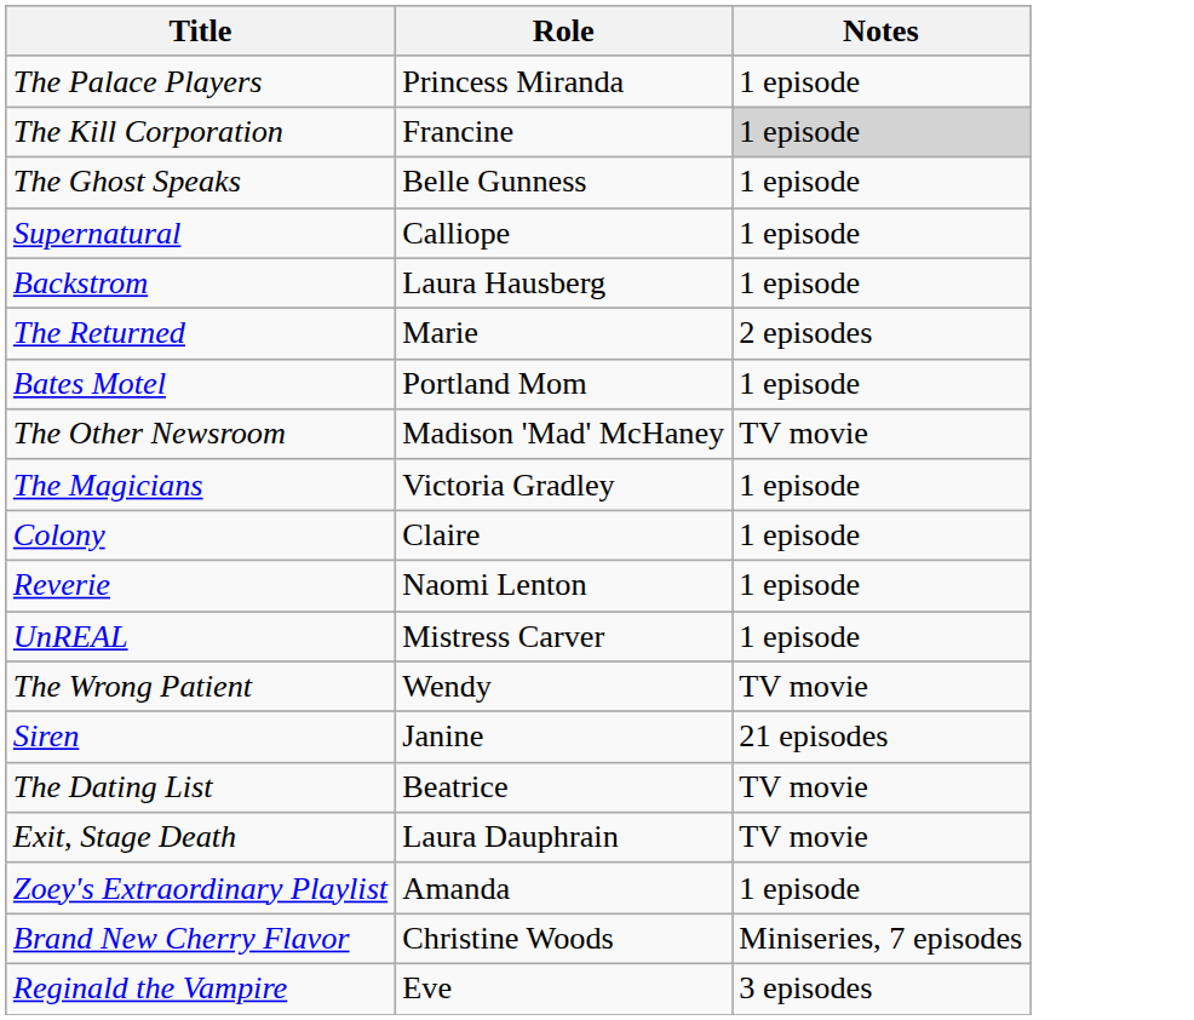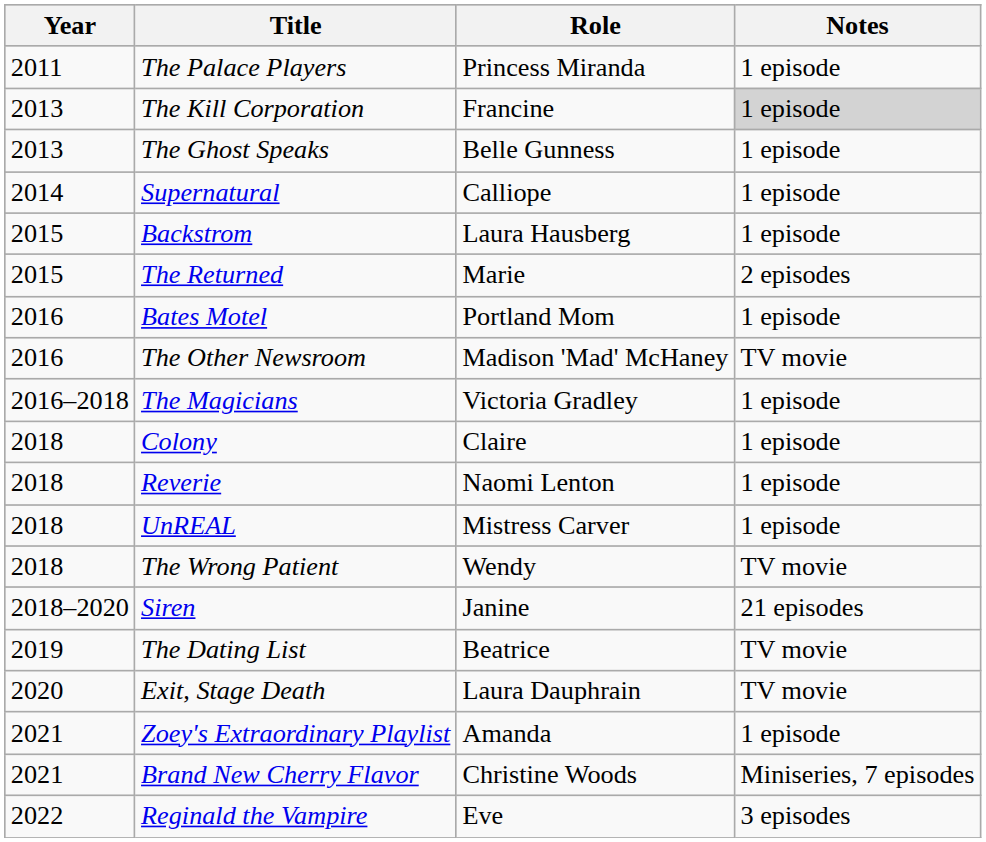 <table class=wikitable>
 <tr>
+<th>Year</th>
 <th>Title</th>
 <th>Role</th>
 <th>Notes</th>
 </tr>
 <tr>
+<td>2011</td>
 <td><em>The Palace Players</em></td>
 <td>Princess Miranda</td>
 <td>1 episode</td>
 </tr>
 <tr>
+<td>2013</td>
 <td><em>The Kill Corporation</em></td>
 <td>Francine</td>
 <td style="background: lightgrey;">1 episode</td>
 </tr>
 <tr>
+<td>2013</td>
 <td><em>The Ghost Speaks</em></td>
 <td>Belle Gunness</td>
 <td>1 episode</td>
 </tr>
 <tr>
+<td>2014</td>
 <td><em><a href='#'>Supernatural</a></em></td>
 <td>Calliope</td>
 <td>1 episode</td>
 </tr>
 <tr>
+<td>2015</td>
 <td><em><a href='#'>Backstrom</a></em></td>
 <td>Laura Hausberg</td>
 <td>1 episode</td>
 </tr>
 <tr>
+<td>2015</td>
 <td><em><a href='#'>The Returned</a></em></td>
 <td>Marie</td>
 <td>2 episodes</td>
 </tr>
 <tr>
+<td>2016</td>
 <td><em><a href='#'>Bates Motel</a></em></td>
 <td>Portland Mom</td>
 <td>1 episode</td>
 </tr>
 <tr>
+<td>2016</td>
 <td><em>The Other Newsroom</em></td>
 <td>Madison 'Mad' McHaney</td>
 <td>TV movie</td>
 </tr>
 <tr>
+<td>2016–2018</td>
 <td><em> <a href='#'>The Magicians</a></em></td>
 <td>Victoria Gradley</td>
 <td>1 episode</td>
 </tr>
 <tr>
+<td>2018</td>
 <td><em><a href='#'>Colony</a></em></td>
 <td>Claire</td>
 <td>1 episode</td>
 </tr>
 <tr>
+<td>2018</td>
 <td><em><a href='#'>Reverie</a></em></td>
 <td>Naomi Lenton</td>
 <td>1 episode</td>
 </tr>
 <tr>
+<td>2018</td>
 <td><em><a href='#'>UnREAL</a></em></td>
 <td>Mistress Carver</td>
 <td>1 episode</td>
 </tr>
 <tr>
+<td>2018</td>
 <td><em>The Wrong Patient</em></td>
 <td>Wendy</td>
 <td>TV movie</td>
 </tr>
 <tr>
+<td>2018–2020</td>
 <td><em><a href='#'>Siren</a></em></td>
 <td>Janine</td>
 <td>21 episodes</td>
 </tr>
 <tr>
+<td>2019</td>
 <td><em>The Dating List</em></td>
 <td>Beatrice</td>
 <td>TV movie</td>
 </tr>
 <tr>
+<td>2020</td>
 <td><em>Exit, Stage Death</em></td>
 <td>Laura Dauphrain</td>
 <td>TV movie</td>
 </tr>
 <tr>
+<td>2021</td>
 <td><em><a href='#'>Zoey's Extraordinary Playlist</a></em></td>
 <td>Amanda</td>
 <td>1 episode</td>
 </tr>
 <tr>
+<td>2021</td>
 <td><em><a href='#'>Brand New Cherry Flavor</a></em></td>
 <td>Christine Woods</td>
 <td>Miniseries, 7 episodes</td>
 </tr>
 <tr>
+<td>2022</td>
 <td><em><a href='#'>Reginald the Vampire</a></em></td>
 <td>Eve</td>
 <td>3 episodes</td>
 </tr>
 </table>
